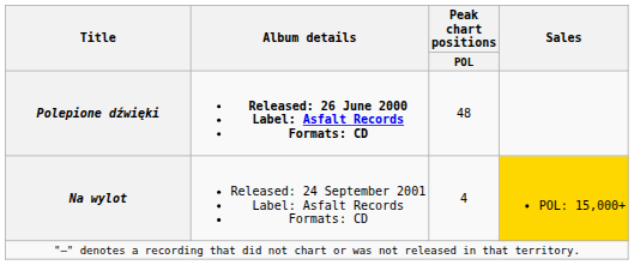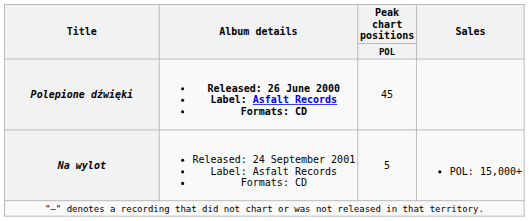 <table class="wikitable plainrowheaders" style="text-align:center;">
 <tr>
 <th scope="col" rowspan="2" style="width:15em;">Title</th>
 <th scope="col" rowspan="2">Album details</th>
 <th scope="col" colspan="1">Peak chart positions</th>
 <th scope="col" rowspan="2">Sales</th>
 </tr>
 <tr>
 <th scope="col" style="width:3em;font-size:90%;">POL<br></th>
 </tr>
 <tr>
 <th scope="row"><em>Polepione dźwięki</em></th>
 <td><strong><br><ul><li>Released: 26 June 2000</li><li>Label: <a href='#'>Asfalt Records</a></li><li>Formats: CD</li></ul></strong></td>
-<td>48</td>
+<td>45</td>
 <td></td>
 </tr>
 <tr>
 <th scope="row"><em>Na wylot</em></th>
 <td><br><ul><li>Released: 24 September 2001</li><li>Label: Asfalt Records</li><li>Formats: CD</li></ul></td>
-<td>4</td>
-<td style="background: gold;"><br><ul><li>POL: 15,000+</li></ul></td>
+<td>5</td>
+<td><br><ul><li>POL: 15,000+</li></ul></td>
 </tr>
 <tr>
 <td colspan="20" style="font-size:90%">"—" denotes a recording that did not chart or was not released in that territory.</td>
 </tr>
 </table>
